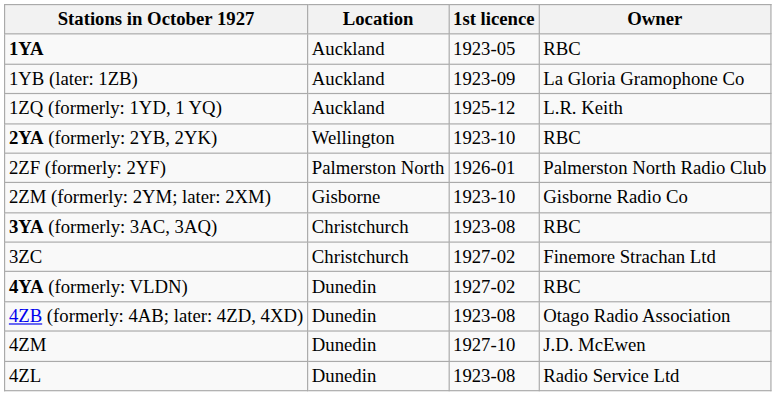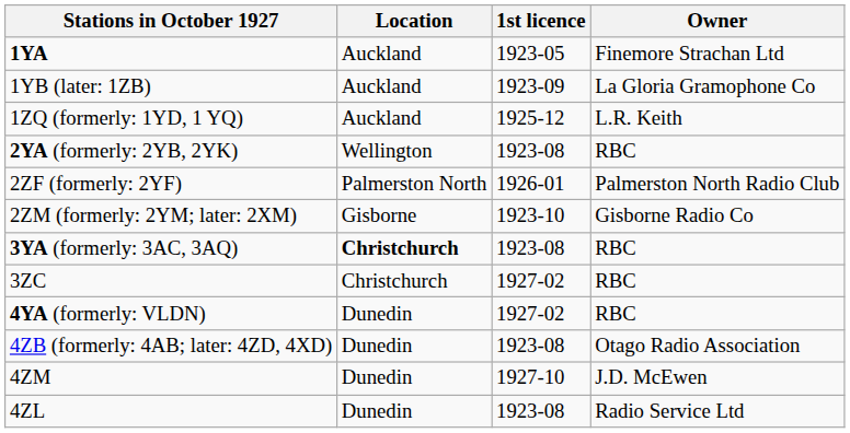 <table class="wikitable sortable">
 <tr>
 <th>Stations in October 1927</th>
 <th>Location</th>
 <th>1st licence</th>
 <th>Owner</th>
 </tr>
 <tr>
 <td><strong>1YA</strong></td>
 <td>Auckland</td>
 <td>1923-05</td>
-<td>RBC</td>
+<td>Finemore Strachan Ltd</td>
 </tr>
 <tr>
 <td>1YB (later: 1ZB)</td>
 <td>Auckland</td>
 <td>1923-09</td>
 <td>La Gloria Gramophone Co</td>
 </tr>
 <tr>
 <td>1ZQ (formerly: 1YD, 1 YQ)</td>
 <td>Auckland</td>
 <td>1925-12</td>
 <td>L.R. Keith</td>
 </tr>
 <tr>
 <td><strong>2YA</strong> (formerly: 2YB, 2YK)</td>
 <td>Wellington</td>
-<td>1923-10</td>
+<td>1923-08</td>
 <td>RBC</td>
 </tr>
 <tr>
 <td>2ZF (formerly: 2YF)</td>
 <td>Palmerston North</td>
 <td>1926-01</td>
 <td>Palmerston North Radio Club</td>
 </tr>
 <tr>
 <td>2ZM (formerly: 2YM; later: 2XM)</td>
 <td>Gisborne</td>
 <td>1923-10</td>
 <td>Gisborne Radio Co</td>
 </tr>
 <tr>
 <td><strong>3YA</strong> (formerly: 3AC, 3AQ)</td>
-<td>Christchurch</td>
+<td><strong>Christchurch</strong></td>
 <td>1923-08</td>
 <td>RBC</td>
 </tr>
 <tr>
 <td>3ZC</td>
 <td>Christchurch</td>
 <td>1927-02</td>
-<td>Finemore Strachan Ltd</td>
+<td>RBC</td>
 </tr>
 <tr>
 <td><strong>4YA</strong> (formerly: VLDN)</td>
 <td>Dunedin</td>
 <td>1927-02</td>
 <td>RBC</td>
 </tr>
 <tr>
 <td><a href='#'>4ZB</a> (formerly: 4AB; later: 4ZD, 4XD)</td>
 <td>Dunedin</td>
 <td>1923-08</td>
 <td>Otago Radio Association</td>
 </tr>
 <tr>
 <td>4ZM</td>
 <td>Dunedin</td>
 <td>1927-10</td>
 <td>J.D. McEwen</td>
 </tr>
 <tr>
 <td>4ZL</td>
 <td>Dunedin</td>
 <td>1923-08</td>
 <td>Radio Service Ltd</td>
 </tr>
 </table>
